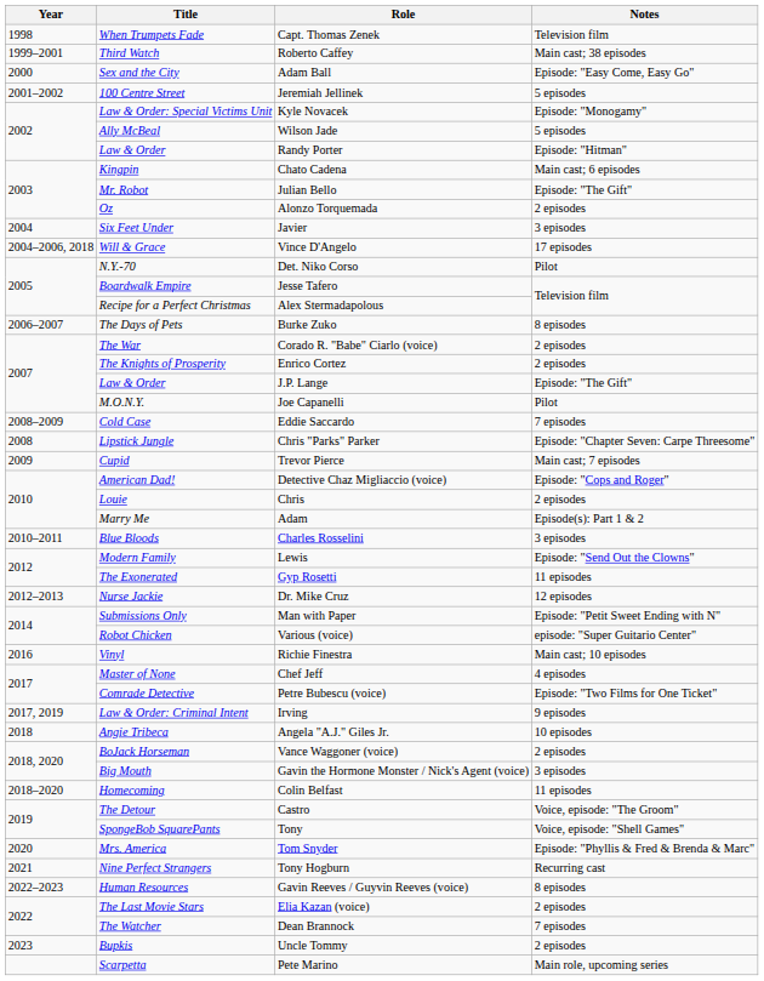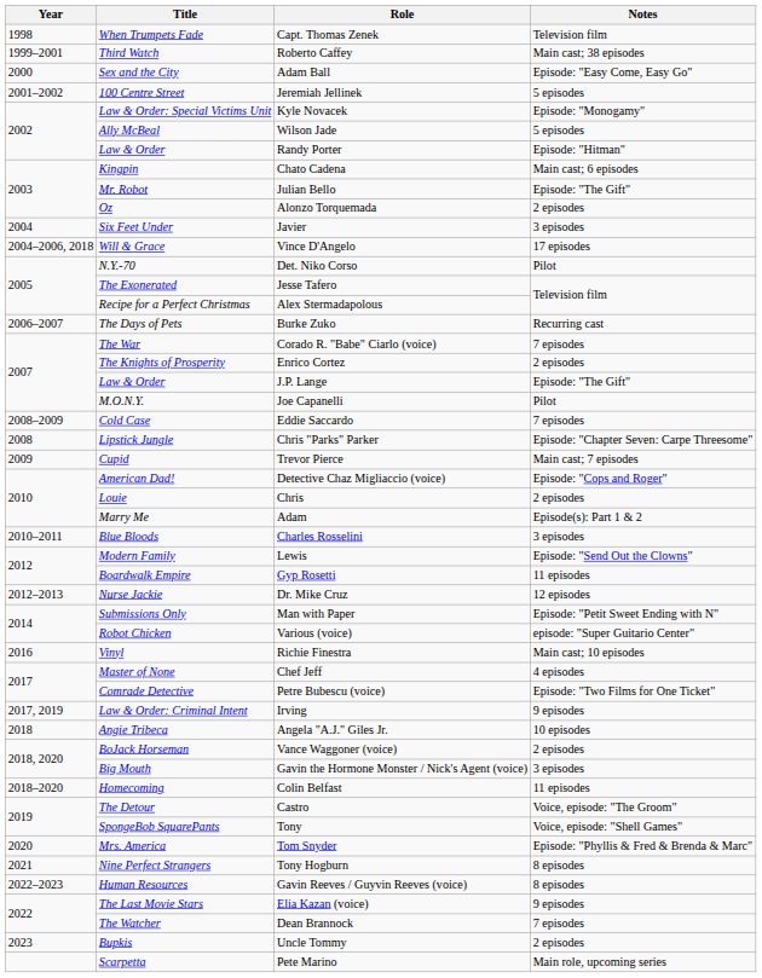 <table class="wikitable sortable">
 <tr>
 <th>Year</th>
 <th>Title</th>
 <th>Role</th>
 <th class="unsortable">Notes</th>
 </tr>
 <tr>
 <td>1998</td>
 <td><em><a href='#'>When Trumpets Fade</a></em></td>
 <td>Capt. Thomas Zenek</td>
 <td>Television film</td>
 </tr>
 <tr>
 <td>1999–2001</td>
 <td><em><a href='#'>Third Watch</a></em></td>
 <td>Roberto Caffey</td>
 <td>Main cast; 38 episodes</td>
 </tr>
 <tr>
 <td>2000</td>
 <td><em><a href='#'>Sex and the City</a></em></td>
 <td>Adam Ball</td>
 <td>Episode: "Easy Come, Easy Go"</td>
 </tr>
 <tr>
 <td>2001–2002</td>
 <td><em><a href='#'>100 Centre Street</a></em></td>
 <td>Jeremiah Jellinek</td>
 <td>5 episodes</td>
 </tr>
 <tr>
 <td rowspan="3">2002</td>
 <td><em><a href='#'>Law & Order: Special Victims Unit</a></em></td>
 <td>Kyle Novacek</td>
 <td>Episode: "Monogamy"</td>
 </tr>
 <tr>
 <td><em><a href='#'>Ally McBeal</a></em></td>
 <td>Wilson Jade</td>
 <td>5 episodes</td>
 </tr>
 <tr>
 <td><em><a href='#'>Law & Order</a></em></td>
 <td>Randy Porter</td>
 <td>Episode: "Hitman"</td>
 </tr>
 <tr>
 <td rowspan="3">2003</td>
 <td><em><a href='#'>Kingpin</a></em></td>
 <td>Chato Cadena</td>
 <td>Main cast; 6 episodes</td>
 </tr>
 <tr>
 <td><em><a href='#'>Mr. Robot</a></em></td>
 <td>Julian Bello</td>
 <td>Episode: "The Gift"</td>
 </tr>
 <tr>
 <td><em><a href='#'>Oz</a></em></td>
 <td>Alonzo Torquemada</td>
 <td>2 episodes</td>
 </tr>
 <tr>
 <td>2004</td>
 <td><em><a href='#'>Six Feet Under</a></em></td>
 <td>Javier</td>
 <td>3 episodes</td>
 </tr>
 <tr>
 <td>2004–2006, 2018</td>
 <td><em><a href='#'>Will & Grace</a></em></td>
 <td>Vince D'Angelo</td>
 <td>17 episodes</td>
 </tr>
 <tr>
 <td rowspan="3">2005</td>
 <td><em>N.Y.-70</em></td>
 <td>Det. Niko Corso</td>
 <td>Pilot</td>
 </tr>
 <tr>
-<td><em><a href='#'>Boardwalk Empire</a></em></td>
+<td><em><a href='#'>The Exonerated</a></em></td>
 <td>Jesse Tafero</td>
 <td rowspan="2">Television film</td>
 </tr>
 <tr>
 <td><em>Recipe for a Perfect Christmas</em></td>
 <td>Alex Stermadapolous</td>
 </tr>
 <tr>
 <td>2006–2007</td>
 <td><em>The Days of Pets</em></td>
 <td>Burke Zuko</td>
-<td>8 episodes</td>
+<td>Recurring cast</td>
 </tr>
 <tr>
 <td rowspan="4">2007</td>
 <td><em><a href='#'>The War</a></em></td>
 <td>Corado R. "Babe" Ciarlo (voice)</td>
-<td>2 episodes</td>
+<td>7 episodes</td>
 </tr>
 <tr>
 <td><em><a href='#'>The Knights of Prosperity</a></em></td>
 <td>Enrico Cortez</td>
 <td>2 episodes</td>
 </tr>
 <tr>
 <td><em><a href='#'>Law & Order</a></em></td>
 <td>J.P. Lange</td>
 <td>Episode: "The Gift"</td>
 </tr>
 <tr>
 <td><em>M.O.N.Y.</em></td>
 <td>Joe Capanelli</td>
 <td>Pilot</td>
 </tr>
 <tr>
 <td>2008–2009</td>
 <td><em><a href='#'>Cold Case</a></em></td>
 <td>Eddie Saccardo</td>
 <td>7 episodes</td>
 </tr>
 <tr>
 <td>2008</td>
 <td><em><a href='#'>Lipstick Jungle</a></em></td>
 <td>Chris "Parks" Parker</td>
 <td>Episode: "Chapter Seven: Carpe Threesome"</td>
 </tr>
 <tr>
 <td>2009</td>
 <td><em><a href='#'>Cupid</a></em></td>
 <td>Trevor Pierce</td>
 <td>Main cast; 7 episodes</td>
 </tr>
 <tr>
 <td rowspan="3">2010</td>
 <td><em><a href='#'>American Dad!</a></em></td>
 <td>Detective Chaz Migliaccio (voice)</td>
 <td>Episode: "<a href='#'>Cops and Roger</a>"</td>
 </tr>
 <tr>
 <td><em><a href='#'>Louie</a></em></td>
 <td>Chris</td>
 <td>2 episodes</td>
 </tr>
 <tr>
 <td><em>Marry Me</em></td>
 <td>Adam</td>
 <td>Episode(s): Part 1 & 2</td>
 </tr>
 <tr>
 <td>2010–2011</td>
 <td><em><a href='#'>Blue Bloods</a></em></td>
 <td><a href='#'>Charles Rosselini</a></td>
 <td>3 episodes</td>
 </tr>
 <tr>
 <td rowspan="2">2012</td>
 <td><em><a href='#'>Modern Family</a></em></td>
 <td>Lewis</td>
 <td>Episode: "<a href='#'>Send Out the Clowns</a>"</td>
 </tr>
 <tr>
-<td><em><a href='#'>The Exonerated</a></em></td>
+<td><em><a href='#'>Boardwalk Empire</a></em></td>
 <td><a href='#'>Gyp Rosetti</a></td>
 <td>11 episodes</td>
 </tr>
 <tr>
 <td>2012–2013</td>
 <td><em><a href='#'>Nurse Jackie</a></em></td>
 <td>Dr. Mike Cruz</td>
 <td>12 episodes</td>
 </tr>
 <tr>
 <td rowspan="2">2014</td>
 <td><em><a href='#'>Submissions Only</a></em></td>
 <td>Man with Paper</td>
 <td>Episode: "Petit Sweet Ending with N"</td>
 </tr>
 <tr>
 <td><em><a href='#'>Robot Chicken</a></em></td>
 <td>Various (voice)</td>
 <td>episode: "Super Guitario Center"</td>
 </tr>
 <tr>
 <td>2016</td>
 <td><em><a href='#'>Vinyl</a></em></td>
 <td>Richie Finestra</td>
 <td>Main cast; 10 episodes</td>
 </tr>
 <tr>
 <td rowspan="2">2017</td>
 <td><em><a href='#'>Master of None</a></em></td>
 <td>Chef Jeff</td>
 <td>4 episodes</td>
 </tr>
 <tr>
 <td><em><a href='#'>Comrade Detective</a></em></td>
 <td>Petre Bubescu (voice)</td>
 <td>Episode: "Two Films for One Ticket"</td>
 </tr>
 <tr>
 <td>2017, 2019</td>
 <td><em><a href='#'>Law & Order: Criminal Intent</a></em></td>
 <td>Irving</td>
 <td>9 episodes</td>
 </tr>
 <tr>
 <td>2018</td>
 <td><em><a href='#'>Angie Tribeca</a></em></td>
 <td>Angela "A.J." Giles Jr.</td>
 <td>10 episodes</td>
 </tr>
 <tr>
 <td rowspan="2">2018, 2020</td>
 <td><em><a href='#'>BoJack Horseman</a></em></td>
 <td>Vance Waggoner (voice)</td>
 <td>2 episodes</td>
 </tr>
 <tr>
 <td><em><a href='#'>Big Mouth</a></em></td>
 <td>Gavin the Hormone Monster / Nick's Agent (voice)</td>
 <td>3 episodes</td>
 </tr>
 <tr>
 <td>2018–2020</td>
 <td><em><a href='#'>Homecoming</a></em></td>
 <td>Colin Belfast</td>
 <td>11 episodes</td>
 </tr>
 <tr>
 <td rowspan="2">2019</td>
 <td><em><a href='#'>The Detour</a></em></td>
 <td>Castro</td>
 <td>Voice, episode: "The Groom"</td>
 </tr>
 <tr>
 <td><em><a href='#'>SpongeBob SquarePants</a></em></td>
 <td>Tony</td>
 <td>Voice, episode: "Shell Games"</td>
 </tr>
 <tr>
 <td>2020</td>
 <td><em><a href='#'>Mrs. America</a></em></td>
 <td><a href='#'>Tom Snyder</a></td>
 <td>Episode: "Phyllis & Fred & Brenda & Marc"</td>
 </tr>
 <tr>
 <td>2021</td>
 <td><em><a href='#'>Nine Perfect Strangers</a></em></td>
 <td>Tony Hogburn</td>
-<td>Recurring cast</td>
+<td>8 episodes</td>
 </tr>
 <tr>
 <td>2022–2023</td>
 <td><em><a href='#'>Human Resources</a></em></td>
 <td>Gavin Reeves / Guyvin Reeves (voice)</td>
 <td>8 episodes</td>
 </tr>
 <tr>
 <td rowspan="2">2022</td>
 <td><em><a href='#'>The Last Movie Stars</a></em></td>
 <td><a href='#'>Elia Kazan</a> (voice)</td>
-<td>2 episodes</td>
+<td>9 episodes</td>
 </tr>
 <tr>
 <td><em><a href='#'>The Watcher</a></em></td>
 <td>Dean Brannock</td>
 <td>7 episodes</td>
 </tr>
 <tr>
 <td>2023</td>
 <td><em><a href='#'>Bupkis</a></em></td>
 <td>Uncle Tommy</td>
 <td>2 episodes</td>
 </tr>
 <tr>
 <td></td>
 <td><a href='#'><em>Scarpetta</em></a></td>
 <td>Pete Marino</td>
 <td>Main role, upcoming series</td>
 </tr>
 </table>
